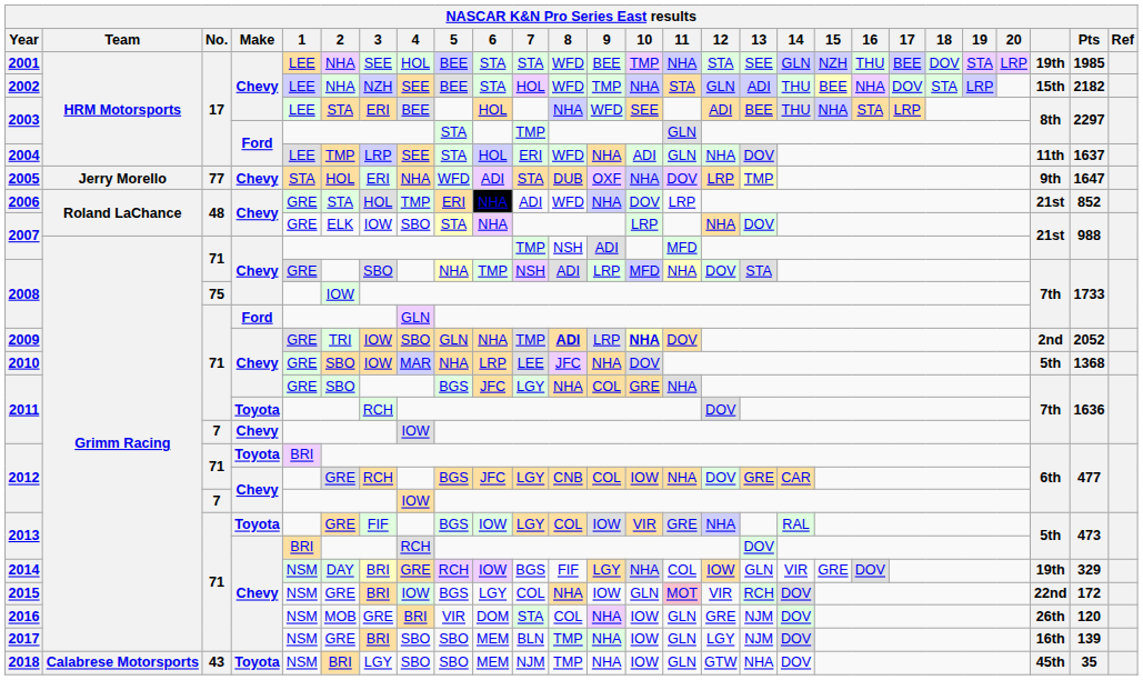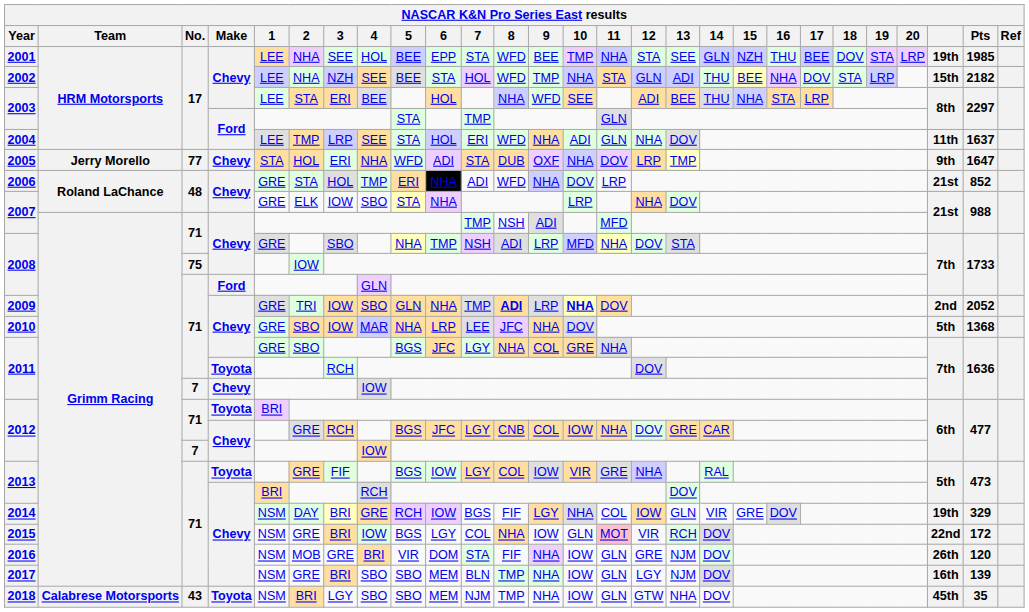 <table class="wikitable" style="text-align:center; font-size:75%">
 <tr>
 <th colspan=27><a href='#'>NASCAR K&N Pro Series East</a> results</th>
 </tr>
 <tr>
 <th>Year</th>
 <th>Team</th>
 <th>No.</th>
 <th>Make</th>
 <th>1</th>
 <th>2</th>
 <th>3</th>
 <th>4</th>
 <th>5</th>
 <th>6</th>
 <th>7</th>
 <th>8</th>
 <th>9</th>
 <th>10</th>
 <th>11</th>
 <th>12</th>
 <th>13</th>
 <th>14</th>
 <th>15</th>
 <th>16</th>
 <th>17</th>
 <th>18</th>
 <th>19</th>
 <th>20</th>
 <th></th>
 <th>Pts</th>
 <th>Ref</th>
 </tr>
 <tr>
 <th><a href='#'>2001</a></th>
 <th rowspan=5><a href='#'>HRM Motorsports</a></th>
 <th rowspan=5>17</th>
 <th rowspan=3><a href='#'>Chevy</a></th>
 <td style="background:#FFDF9F;"><a href='#'>LEE</a><br></td>
 <td style="background:#EFCFFF;"><a href='#'>NHA</a><br></td>
 <td style="background:#DFFFDF;"><a href='#'>SEE</a><br></td>
 <td style="background:#DFFFDF;"><a href='#'>HOL</a><br></td>
 <td style="background:#CFCFFF;"><a href='#'>BEE</a><br></td>
-<td style="background:#DFFFDF;"><a href='#'>STA</a><br></td>
+<td style="background:#DFFFDF;"><a href='#'>EPP</a><br></td>
 <td style="background:#DFFFDF;"><a href='#'>STA</a><br></td>
 <td style="background:#DFFFDF;"><a href='#'>WFD</a><br></td>
 <td style="background:#DFFFDF;"><a href='#'>BEE</a><br></td>
 <td style="background:#EFCFFF;"><a href='#'>TMP</a><br></td>
 <td style="background:#CFCFFF;"><a href='#'>NHA</a><br></td>
 <td style="background:#DFFFDF;"><a href='#'>STA</a><br></td>
 <td style="background:#DFFFDF;"><a href='#'>SEE</a><br></td>
 <td style="background:#CFCFFF;"><a href='#'>GLN</a><br></td>
 <td style="background:#CFCFFF;"><a href='#'>NZH</a><br></td>
 <td style="background:#DFFFDF;"><a href='#'>THU</a><br></td>
 <td style="background:#CFCFFF;"><a href='#'>BEE</a><br></td>
 <td style="background:#DFFFDF;"><a href='#'>DOV</a><br></td>
 <td style="background:#EFCFFF;"><a href='#'>STA</a><br></td>
 <td style="background:#EFCFFF;"><a href='#'>LRP</a><br></td>
 <th>19th</th>
 <th>1985</th>
 <th></th>
 </tr>
 <tr>
 <th><a href='#'>2002</a></th>
 <td style="background:#CFCFFF;"><a href='#'>LEE</a><br></td>
 <td style="background:#DFFFDF;"><a href='#'>NHA</a><br></td>
 <td style="background:#CFCFFF;"><a href='#'>NZH</a><br></td>
 <td style="background:#FFDF9F;"><a href='#'>SEE</a><br></td>
 <td style="background:#DFDFDF;"><a href='#'>BEE</a><br></td>
 <td style="background:#DFFFDF;"><a href='#'>STA</a><br></td>
 <td style="background:#EFCFFF;"><a href='#'>HOL</a><br></td>
 <td style="background:#DFFFDF;"><a href='#'>WFD</a><br></td>
 <td style="background:#DFFFDF;"><a href='#'>TMP</a><br></td>
 <td style="background:#CFCFFF;"><a href='#'>NHA</a><br></td>
 <td style="background:#FFDF9F;"><a href='#'>STA</a><br></td>
 <td style="background:#CFCFFF;"><a href='#'>GLN</a><br></td>
 <td style="background:#CFCFFF;"><a href='#'>ADI</a><br></td>
 <td style="background:#DFFFDF;"><a href='#'>THU</a><br></td>
 <td style="background:#FFFFBF;"><a href='#'>BEE</a><br></td>
 <td style="background:#EFCFFF;"><a href='#'>NHA</a><br></td>
 <td style="background:#DFFFDF;"><a href='#'>DOV</a><br></td>
 <td style="background:#DFFFDF;"><a href='#'>STA</a><br></td>
 <td style="background:#CFCFFF;"><a href='#'>LRP</a><br></td>
 <td></td>
 <th>15th</th>
 <th>2182</th>
 <th></th>
 </tr>
 <tr>
 <th rowspan=2><a href='#'>2003</a></th>
 <td style="background:#DFFFDF;"><a href='#'>LEE</a><br></td>
 <td style="background:#FFDF9F;"><a href='#'>STA</a><br></td>
 <td style="background:#FFDF9F;"><a href='#'>ERI</a><br></td>
 <td style="background:#DFDFDF;"><a href='#'>BEE</a><br></td>
 <td></td>
 <td style="background:#FFDF9F;"><a href='#'>HOL</a> <br></td>
 <td></td>
 <td style="background:#CFCFFF;"><a href='#'>NHA</a><br></td>
 <td style="background:#DFFFDF;"><a href='#'>WFD</a><br></td>
 <td style="background:#FFDF9F;"><a href='#'>SEE</a><br></td>
 <td></td>
 <td style="background:#FFDF9F;"><a href='#'>ADI</a><br></td>
 <td style="background:#FFDF9F;"><a href='#'>BEE</a><br></td>
 <td style="background:#DFDFDF;"><a href='#'>THU</a><br></td>
 <td style="background:#CFCFFF;"><a href='#'>NHA</a><br></td>
 <td style="background:#FFDF9F;"><a href='#'>STA</a><br></td>
 <td style="background:#FFDF9F;"><a href='#'>LRP</a><br></td>
 <td colspan=3></td>
 <th rowspan=2>8th</th>
 <th rowspan=2>2297</th>
 <th rowspan=2></th>
 </tr>
 <tr>
 <th rowspan=2><a href='#'>Ford</a></th>
 <td colspan=4></td>
 <td style="background:#DFFFDF;"><a href='#'>STA</a><br></td>
 <td></td>
 <td style="background:#DFFFDF;"><a href='#'>TMP</a><br></td>
 <td colspan=3></td>
 <td style="background:#DFDFDF;"><a href='#'>GLN</a><br></td>
 <td colspan=9></td>
 </tr>
 <tr>
 <th><a href='#'>2004</a></th>
 <td style="background:#DFDFDF;"><a href='#'>LEE</a><br></td>
 <td style="background:#FFDF9F;"><a href='#'>TMP</a><br></td>
 <td style="background:#CFCFFF;"><a href='#'>LRP</a><br></td>
 <td style="background:#FFDF9F;"><a href='#'>SEE</a><br></td>
 <td style="background:#DFFFDF;"><a href='#'>STA</a><br></td>
 <td style="background:#CFCFFF;"><a href='#'>HOL</a><br></td>
 <td style="background:#DFFFDF;"><a href='#'>ERI</a><br></td>
 <td style="background:#DFFFDF;"><a href='#'>WFD</a><br></td>
 <td style="background:#FFDF9F;"><a href='#'>NHA</a><br></td>
 <td style="background:#DFFFDF;"><a href='#'>ADI</a><br></td>
 <td style="background:#DFFFDF;"><a href='#'>GLN</a><br></td>
 <td style="background:#DFFFDF;"><a href='#'>NHA</a><br></td>
 <td style="background:#DFDFDF;"><a href='#'>DOV</a><br></td>
 <td colspan=7></td>
 <th>11th</th>
 <th>1637</th>
 <th></th>
 </tr>
 <tr>
 <th><a href='#'>2005</a></th>
 <th>Jerry Morello</th>
 <th>77</th>
 <th><a href='#'>Chevy</a></th>
 <td style="background:#FFDF9F;"><a href='#'>STA</a><br></td>
 <td style="background:#FFDF9F;"><a href='#'>HOL</a><br></td>
 <td style="background:#DFFFDF;"><a href='#'>ERI</a><br></td>
 <td style="background:#FFDF9F;"><a href='#'>NHA</a><br></td>
 <td style="background:#DFFFDF;"><a href='#'>WFD</a><br></td>
 <td style="background:#EFCFFF;"><a href='#'>ADI</a><br></td>
 <td style="background:#FFDF9F;"><a href='#'>STA</a><br></td>
 <td style="background:#FFDF9F;"><a href='#'>DUB</a><br></td>
 <td style="background:#EFCFFF;"><a href='#'>OXF</a><br></td>
 <td style="background:#CFCFFF;"><a href='#'>NHA</a><br></td>
 <td style="background:#EFCFFF;"><a href='#'>DOV</a><br></td>
 <td style="background:#FFDF9F;"><a href='#'>LRP</a><br></td>
 <td style="background:#FFFFBF;"><a href='#'>TMP</a><br></td>
 <td colspan=7></td>
 <th>9th</th>
 <th>1647</th>
 <th></th>
 </tr>
 <tr>
 <th><a href='#'>2006</a></th>
 <th rowspan=2>Roland LaChance</th>
 <th rowspan=2>48</th>
 <th rowspan=2><a href='#'>Chevy</a></th>
 <td style="background:#DFFFDF;"><a href='#'>GRE</a><br></td>
 <td style="background:#DFFFDF;"><a href='#'>STA</a><br></td>
 <td style="background:#DFDFDF;"><a href='#'>HOL</a><br></td>
 <td style="background:#DFFFDF;"><a href='#'>TMP</a><br></td>
 <td style="background:#FFDF9F;"><a href='#'>ERI</a><br></td>
 <td style="background:#000000; color:white;"><a href='#'><span>NHA</span></a><br></td>
 <td><a href='#'>ADI</a></td>
 <td><a href='#'>WFD</a></td>
 <td style="background:#CFCFFF;"><a href='#'>NHA</a><br></td>
 <td style="background:#DFFFDF;"><a href='#'>DOV</a><br></td>
 <td><a href='#'>LRP</a></td>
 <td colspan=9></td>
 <th>21st</th>
 <th>852</th>
 <th></th>
 </tr>
 <tr>
 <th rowspan=2><a href='#'>2007</a></th>
 <td><a href='#'>GRE</a></td>
 <td><a href='#'>ELK</a></td>
 <td><a href='#'>IOW</a></td>
 <td><a href='#'>SBO</a></td>
 <td style="background:#FFFFBF;"><a href='#'>STA</a><br></td>
 <td style="background:#EFCFFF;"><a href='#'>NHA</a><br></td>
 <td colspan=3></td>
 <td style="background:#DFFFDF;"><a href='#'>LRP</a><br></td>
 <td></td>
 <td style="background:#FFDF9F;"><a href='#'>NHA</a><br></td>
 <td style="background:#DFFFDF;"><a href='#'>DOV</a><br></td>
 <td colspan=7></td>
 <th rowspan=2>21st</th>
 <th rowspan=2>988</th>
 <th rowspan=2></th>
 </tr>
 <tr>
 <th rowspan=18><a href='#'>Grimm Racing</a></th>
 <th rowspan=2>71</th>
 <th rowspan=3><a href='#'>Chevy</a></th>
 <td colspan=6></td>
 <td style="background:#DFFFDF;"><a href='#'>TMP</a><br></td>
 <td><a href='#'>NSH</a></td>
 <td style="background:#DFDFDF;"><a href='#'>ADI</a><br></td>
 <td></td>
 <td style="background:#DFFFDF;"><a href='#'>MFD</a><br></td>
 <td colspan=9></td>
 </tr>
 <tr>
 <th rowspan=3><a href='#'>2008</a></th>
 <td style="background:#DFDFDF;"><a href='#'>GRE</a><br></td>
 <td></td>
 <td style="background:#DFDFDF;"><a href='#'>SBO</a><br></td>
 <td></td>
 <td style="background:#FFFFBF;"><a href='#'>NHA</a><br></td>
 <td style="background:#DFFFDF;"><a href='#'>TMP</a><br></td>
 <td style="background:#EFCFFF;"><a href='#'>NSH</a><br></td>
 <td style="background:#DFDFDF;"><a href='#'>ADI</a><br></td>
 <td style="background:#DFFFDF;"><a href='#'>LRP</a><br></td>
 <td style="background:#CFCFFF;"><a href='#'>MFD</a><br></td>
 <td style="background:#FFFFBF;"><a href='#'>NHA</a><br></td>
 <td style="background:#DFFFDF;"><a href='#'>DOV</a><br></td>
 <td style="background:#DFDFDF;"><a href='#'>STA</a><br></td>
 <td colspan=7></td>
 <th rowspan=3>7th</th>
 <th rowspan=3>1733</th>
 <th rowspan=3></th>
 </tr>
 <tr>
 <th>75</th>
 <td></td>
 <td style="background:#DFFFDF;"><a href='#'>IOW</a><br></td>
 <td colspan=18></td>
 </tr>
 <tr>
 <th rowspan=5>71</th>
 <th><a href='#'>Ford</a></th>
 <td colspan=3></td>
 <td style="background:#EFCFFF;"><a href='#'>GLN</a><br></td>
 <td colspan=16></td>
 </tr>
 <tr>
 <th><a href='#'>2009</a></th>
 <th rowspan=3><a href='#'>Chevy</a></th>
 <td style="background:#DFDFDF;"><a href='#'>GRE</a><br></td>
 <td style="background:#DFFFDF;"><a href='#'>TRI</a><br></td>
 <td style="background:#FFDF9F;"><a href='#'>IOW</a><br></td>
 <td style="background:#FFDF9F;"><a href='#'>SBO</a><br></td>
 <td style="background:#FFDF9F;"><a href='#'>GLN</a><br></td>
 <td style="background:#FFDF9F;"><a href='#'>NHA</a><br></td>
 <td style="background:#DFDFDF;"><a href='#'>TMP</a><br></td>
 <td style="background:#FFDF9F;"><strong><a href='#'>ADI</a></strong><br></td>
 <td style="background:#DFDFDF;"><a href='#'>LRP</a><br></td>
 <td style="background:#FFFFBF;"><strong><a href='#'>NHA</a></strong><br></td>
 <td style="background:#FFDF9F;"><a href='#'>DOV</a><br></td>
 <td colspan=9></td>
 <th>2nd</th>
 <th>2052</th>
 <th></th>
 </tr>
 <tr>
 <th><a href='#'>2010</a></th>
 <td style="background:#DFFFDF;"><a href='#'>GRE</a><br></td>
 <td style="background:#FFDF9F;"><a href='#'>SBO</a><br></td>
 <td style="background:#FFDF9F;"><a href='#'>IOW</a><br></td>
 <td style="background:#CFCFFF;"><a href='#'>MAR</a><br></td>
 <td style="background:#FFDF9F;"><a href='#'>NHA</a><br></td>
 <td style="background:#FFDF9F;"><a href='#'>LRP</a><br></td>
 <td style="background:#DFDFDF;"><a href='#'>LEE</a><br></td>
 <td style="background:#EFCFFF;"><a href='#'>JFC</a><br></td>
 <td style="background:#FFDF9F;"><a href='#'>NHA</a><br></td>
 <td style="background:#DFDFDF;"><a href='#'>DOV</a><br></td>
 <td colspan=10></td>
 <th>5th</th>
 <th>1368</th>
 <th></th>
 </tr>
 <tr>
 <th rowspan=3><a href='#'>2011</a></th>
 <td style="background:#DFFFDF;"><a href='#'>GRE</a><br></td>
 <td style="background:#DFFFDF;"><a href='#'>SBO</a><br></td>
 <td colspan=2></td>
 <td style="background:#DFFFDF;"><a href='#'>BGS</a><br></td>
 <td style="background:#FFDF9F;"><a href='#'>JFC</a><br></td>
 <td style="background:#DFFFDF;"><a href='#'>LGY</a><br></td>
 <td style="background:#FFDF9F;"><a href='#'>NHA</a><br></td>
 <td style="background:#FFDF9F;"><a href='#'>COL</a><br></td>
 <td style="background:#FFDF9F;"><a href='#'>GRE</a><br></td>
 <td style="background:#DFDFDF;"><a href='#'>NHA</a><br></td>
 <td colspan=9></td>
 <th rowspan=3>7th</th>
 <th rowspan=3>1636</th>
 <th rowspan=3></th>
 </tr>
 <tr>
 <th><a href='#'>Toyota</a></th>
 <td colspan=2></td>
 <td style="background:#DFFFDF;"><a href='#'>RCH</a><br></td>
 <td colspan=8></td>
 <td style="background:#DFDFDF;"><a href='#'>DOV</a><br></td>
 <td colspan=8></td>
 </tr>
 <tr>
 <th>7</th>
 <th><a href='#'>Chevy</a></th>
 <td colspan=3></td>
 <td style="background:#DFDFDF;"><a href='#'>IOW</a><br></td>
 <td colspan=16></td>
 </tr>
 <tr>
 <th rowspan=3><a href='#'>2012</a></th>
 <th rowspan=2>71</th>
 <th><a href='#'>Toyota</a></th>
 <td style="background:#EFCFFF;"><a href='#'>BRI</a><br></td>
 <td colspan=19></td>
 <th rowspan=3>6th</th>
 <th rowspan=3>477</th>
 <th rowspan=3></th>
 </tr>
 <tr>
 <th rowspan=2><a href='#'>Chevy</a></th>
 <td></td>
 <td style="background:#DFDFDF;"><a href='#'>GRE</a><br></td>
 <td style="background:#FFDF9F;"><a href='#'>RCH</a><br></td>
 <td></td>
 <td style="background:#FFDF9F;"><a href='#'>BGS</a><br></td>
 <td style="background:#FFDF9F;"><a href='#'>JFC</a><br></td>
 <td style="background:#FFDF9F;"><a href='#'>LGY</a><br></td>
 <td style="background:#FFDF9F;"><a href='#'>CNB</a><br></td>
 <td style="background:#FFDF9F;"><a href='#'>COL</a><br></td>
 <td style="background:#FFDF9F;"><a href='#'>IOW</a><br></td>
 <td style="background:#FFDF9F;"><a href='#'>NHA</a><br></td>
 <td style="background:#DFFFDF;"><a href='#'>DOV</a><br></td>
 <td style="background:#FFDF9F;"><a href='#'>GRE</a><br></td>
 <td style="background:#FFDF9F;"><a href='#'>CAR</a><br></td>
 <td colspan=6></td>
 </tr>
 <tr>
 <th>7</th>
 <td colspan=3></td>
 <td style="background:#FFDF9F;"><a href='#'>IOW</a><br></td>
 <td colspan=16></td>
 </tr>
 <tr>
 <th rowspan=2><a href='#'>2013</a></th>
 <th rowspan=6>71</th>
 <th><a href='#'>Toyota</a></th>
 <td></td>
 <td style="background:#FFDF9F;"><a href='#'>GRE</a><br></td>
 <td style="background:#DFFFDF;"><a href='#'>FIF</a><br></td>
 <td></td>
 <td style="background:#DFFFDF;"><a href='#'>BGS</a><br></td>
 <td style="background:#DFFFDF;"><a href='#'>IOW</a><br></td>
 <td style="background:#FFDF9F;"><a href='#'>LGY</a><br></td>
 <td style="background:#FFDF9F;"><a href='#'>COL</a><br></td>
 <td style="background:#DFDFDF;"><a href='#'>IOW</a><br></td>
 <td style="background:#FFDF9F;"><a href='#'>VIR</a><br></td>
 <td style="background:#DFDFDF;"><a href='#'>GRE</a><br></td>
 <td style="background:#CFCFFF;"><a href='#'>NHA</a><br></td>
 <td></td>
 <td style="background:#DFFFDF;"><a href='#'>RAL</a><br></td>
 <td colspan=6></td>
 <th rowspan=2>5th</th>
 <th rowspan=2>473</th>
 <th rowspan=2></th>
 </tr>
 <tr>
 <th rowspan=5><a href='#'>Chevy</a></th>
 <td style="background:#FFDF9F;"><a href='#'>BRI</a><br></td>
 <td colspan=2></td>
 <td style="background:#DFDFDF;"><a href='#'>RCH</a><br></td>
 <td colspan=8></td>
 <td style="background:#DFFFDF;"><a href='#'>DOV</a><br></td>
 <td colspan=7></td>
 </tr>
 <tr>
 <th><a href='#'>2014</a></th>
 <td style="background:#DFFFDF;"><a href='#'>NSM</a><br></td>
 <td style="background:#DFFFDF;"><a href='#'>DAY</a><br></td>
 <td style="background:#FFFFBF;"><a href='#'>BRI</a><br></td>
 <td style="background:#FFDF9F;"><a href='#'>GRE</a><br></td>
 <td style="background:#EFCFFF;"><a href='#'>RCH</a><br></td>
 <td style="background:#EFCFFF;"><a href='#'>IOW</a><br></td>
 <td><a href='#'>BGS</a></td>
 <td><a href='#'>FIF</a></td>
 <td style="background:#FFDF9F;"><a href='#'>LGY</a><br></td>
 <td style="background:#DFDFDF;"><a href='#'>NHA</a><br></td>
 <td><a href='#'>COL</a></td>
 <td style="background:#FFDF9F;"><a href='#'>IOW</a><br></td>
 <td><a href='#'>GLN</a></td>
 <td><a href='#'>VIR</a></td>
 <td><a href='#'>GRE</a></td>
 <td style="background:#DFDFDF;"><a href='#'>DOV</a><br></td>
 <td colspan=4></td>
 <th>19th</th>
 <th>329</th>
 <th></th>
 </tr>
 <tr>
 <th><a href='#'>2015</a></th>
 <td><a href='#'>NSM</a></td>
 <td><a href='#'>GRE</a></td>
 <td style="background:#FFDF9F;"><a href='#'>BRI</a><br></td>
 <td style="background:#DFFFDF;"><a href='#'>IOW</a><br></td>
 <td><a href='#'>BGS</a></td>
 <td><a href='#'>LGY</a></td>
 <td><a href='#'>COL</a></td>
 <td style="background:#FFDF9F;"><a href='#'>NHA</a><br></td>
 <td><a href='#'>IOW</a></td>
 <td><a href='#'>GLN</a></td>
 <td style="background: pink;"><a href='#'>MOT</a></td>
 <td><a href='#'>VIR</a></td>
 <td style="background:#DFFFDF;"><a href='#'>RCH</a><br></td>
 <td style="background:#DFDFDF;"><a href='#'>DOV</a><br></td>
 <td colspan=6></td>
 <th>22nd</th>
 <th>172</th>
 <th></th>
 </tr>
 <tr>
 <th><a href='#'>2016</a></th>
 <td><a href='#'>NSM</a></td>
 <td><a href='#'>MOB</a></td>
 <td><a href='#'>GRE</a></td>
 <td style="background:#FFDF9F;"><a href='#'>BRI</a><br></td>
 <td><a href='#'>VIR</a></td>
 <td><a href='#'>DOM</a></td>
 <td style="background:#DFFFDF;"><a href='#'>STA</a><br></td>
-<td><a href='#'>COL</a></td>
+<td><a href='#'>FIF</a></td>
 <td style="background:#EFCFFF;"><a href='#'>NHA</a><br></td>
 <td><a href='#'>IOW</a></td>
 <td><a href='#'>GLN</a></td>
 <td><a href='#'>GRE</a></td>
 <td><a href='#'>NJM</a></td>
 <td style="background:#DFFFDF;"><a href='#'>DOV</a><br></td>
 <td colspan=6></td>
 <th>26th</th>
 <th>120</th>
 <th></th>
 </tr>
 <tr>
 <th><a href='#'>2017</a></th>
 <td><a href='#'>NSM</a></td>
 <td><a href='#'>GRE</a></td>
 <td style="background:#FFDF9F;"><a href='#'>BRI</a><br></td>
 <td><a href='#'>SBO</a></td>
 <td><a href='#'>SBO</a></td>
 <td><a href='#'>MEM</a></td>
 <td><a href='#'>BLN</a></td>
 <td style="background:#DFFFDF;"><a href='#'>TMP</a><br></td>
 <td style="background:#DFFFDF;"><a href='#'>NHA</a><br></td>
 <td><a href='#'>IOW</a></td>
 <td><a href='#'>GLN</a></td>
 <td><a href='#'>LGY</a></td>
 <td><a href='#'>NJM</a></td>
 <td style="background:#DFDFDF;"><a href='#'>DOV</a><br></td>
 <td colspan=6></td>
 <th>16th</th>
 <th>139</th>
 <th></th>
 </tr>
 <tr>
 <th><a href='#'>2018</a></th>
 <th><a href='#'>Calabrese Motorsports</a></th>
 <th>43</th>
 <th><a href='#'>Toyota</a></th>
 <td><a href='#'>NSM</a></td>
 <td style="background:#FFDF9F;"><a href='#'>BRI</a><br></td>
 <td><a href='#'>LGY</a></td>
 <td><a href='#'>SBO</a></td>
 <td><a href='#'>SBO</a></td>
 <td><a href='#'>MEM</a></td>
 <td><a href='#'>NJM</a></td>
 <td><a href='#'>TMP</a></td>
 <td><a href='#'>NHA</a></td>
 <td><a href='#'>IOW</a></td>
 <td><a href='#'>GLN</a></td>
 <td><a href='#'>GTW</a></td>
 <td><a href='#'>NHA</a></td>
 <td><a href='#'>DOV</a></td>
 <td colspan=6></td>
 <th>45th</th>
 <th>35</th>
 <th></th>
 </tr>
 </table>
